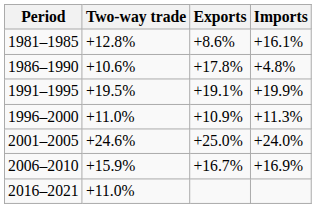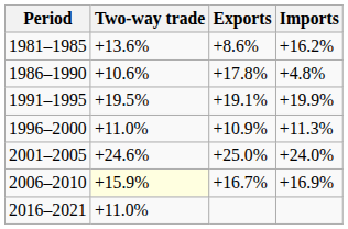 <table class="wikitable sortable">
 <tr>
 <th class="unsortable">Period</th>
 <th>Two-way trade</th>
 <th>Exports</th>
 <th>Imports</th>
 </tr>
 <tr>
 <td>1981–1985</td>
-<td>+12.8%</td>
+<td>+13.6%</td>
 <td>+8.6%</td>
-<td>+16.1%</td>
+<td>+16.2%</td>
 </tr>
 <tr>
 <td>1986–1990</td>
 <td>+10.6%</td>
 <td>+17.8%</td>
 <td>+4.8%</td>
 </tr>
 <tr>
 <td>1991–1995</td>
 <td>+19.5%</td>
 <td>+19.1%</td>
 <td>+19.9%</td>
 </tr>
 <tr>
 <td>1996–2000</td>
 <td>+11.0%</td>
 <td>+10.9%</td>
 <td>+11.3%</td>
 </tr>
 <tr>
 <td>2001–2005</td>
 <td>+24.6%</td>
 <td>+25.0%</td>
 <td>+24.0%</td>
 </tr>
 <tr>
 <td>2006–2010</td>
-<td>+15.9%</td>
+<td style="background: lightyellow;">+15.9%</td>
 <td>+16.7%</td>
 <td>+16.9%</td>
 </tr>
 <tr>
 <td>2016–2021</td>
 <td>+11.0%</td>
 <td></td>
 </tr>
 </table>
